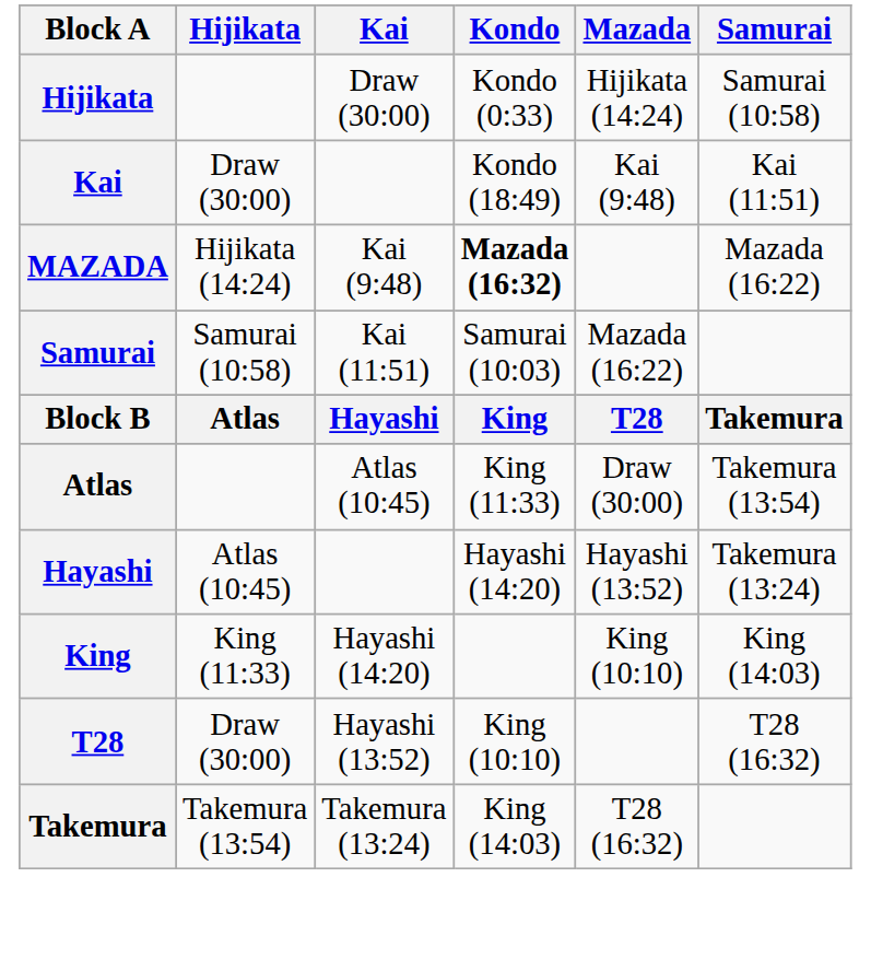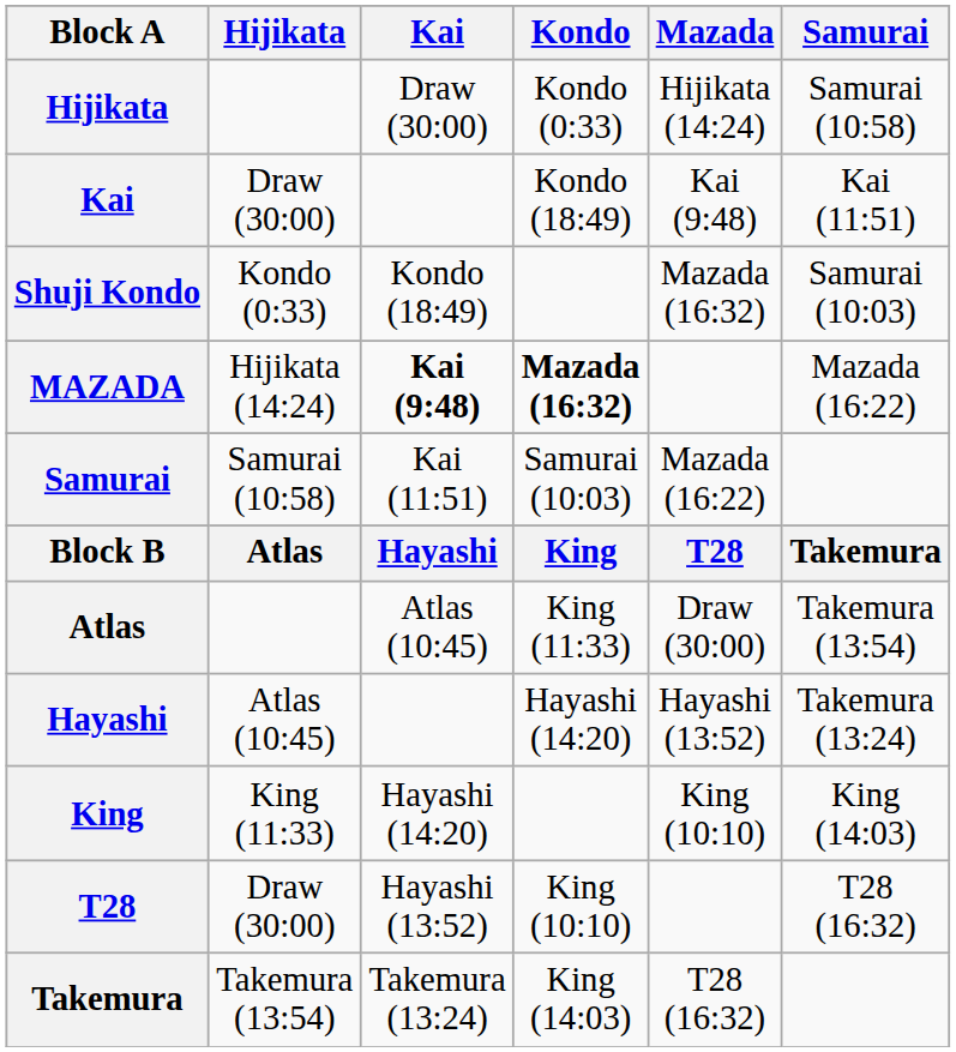 <table class="wikitable" style="margin: 1em auto 1em auto;text-align:center">
 <tr>
 <th>Block A</th>
 <th><a href='#'>Hijikata</a></th>
 <th><a href='#'>Kai</a></th>
 <th><a href='#'>Kondo</a></th>
 <th><a href='#'>Mazada</a></th>
 <th><a href='#'>Samurai</a></th>
 </tr>
 <tr>
 <th><a href='#'>Hijikata</a></th>
 <td></td>
 <td>Draw<br>(30:00)</td>
 <td>Kondo<br>(0:33)</td>
 <td>Hijikata<br>(14:24)</td>
 <td>Samurai<br>(10:58)</td>
 </tr>
 <tr>
 <th><a href='#'>Kai</a></th>
 <td>Draw<br>(30:00)</td>
 <td></td>
 <td>Kondo<br>(18:49)</td>
 <td>Kai<br>(9:48)</td>
 <td>Kai<br>(11:51)</td>
 </tr>
 <tr>
+<th><a href='#'>Shuji Kondo</a></th>
+<td>Kondo<br>(0:33)</td>
+<td>Kondo<br>(18:49)</td>
+<td></td>
+<td>Mazada<br>(16:32)</td>
+<td>Samurai<br>(10:03)</td>
+</tr>
+<tr>
 <th><a href='#'>MAZADA</a></th>
 <td>Hijikata<br>(14:24)</td>
-<td>Kai<br>(9:48)</td>
+<td><strong>Kai<br>(9:48)</strong></td>
 <td><strong>Mazada<br>(16:32)</strong></td>
 <td></td>
 <td>Mazada<br>(16:22)</td>
 </tr>
 <tr>
 <th><a href='#'>Samurai</a></th>
 <td>Samurai<br>(10:58)</td>
 <td>Kai<br>(11:51)</td>
 <td>Samurai<br>(10:03)</td>
 <td>Mazada<br>(16:22)</td>
 <td></td>
 </tr>
 <tr>
 <th>Block B</th>
 <th>Atlas</th>
 <th><a href='#'>Hayashi</a></th>
 <th><a href='#'>King</a></th>
 <th><a href='#'>T28</a></th>
 <th>Takemura</th>
 </tr>
 <tr>
 <th>Atlas</th>
 <td></td>
 <td>Atlas<br>(10:45)</td>
 <td>King<br>(11:33)</td>
 <td>Draw<br>(30:00)</td>
 <td>Takemura<br>(13:54)</td>
 </tr>
 <tr>
 <th><a href='#'>Hayashi</a></th>
 <td>Atlas<br>(10:45)</td>
 <td></td>
 <td>Hayashi<br>(14:20)</td>
 <td>Hayashi<br>(13:52)</td>
 <td>Takemura<br>(13:24)</td>
 </tr>
 <tr>
 <th><a href='#'>King</a></th>
 <td>King<br>(11:33)</td>
 <td>Hayashi<br>(14:20)</td>
 <td></td>
 <td>King<br>(10:10)</td>
 <td>King<br>(14:03)</td>
 </tr>
 <tr>
 <th><a href='#'>T28</a></th>
 <td>Draw<br>(30:00)</td>
 <td>Hayashi<br>(13:52)</td>
 <td>King<br>(10:10)</td>
 <td></td>
 <td>T28<br>(16:32)</td>
 </tr>
 <tr>
 <th>Takemura</th>
 <td>Takemura<br>(13:54)</td>
 <td>Takemura<br>(13:24)</td>
 <td>King<br>(14:03)</td>
 <td>T28<br>(16:32)</td>
 <td></td>
 </tr>
 </table>
